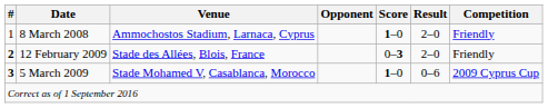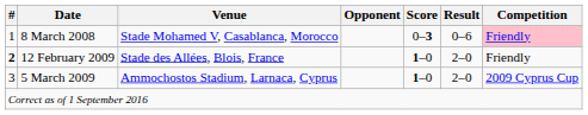 <table class="wikitable">
 <tr>
 <th>#</th>
 <th>Date</th>
 <th>Venue</th>
 <th>Opponent</th>
 <th>Score</th>
 <th>Result</th>
 <th>Competition</th>
 </tr>
 <tr>
 <td align="center">1</td>
 <td>8 March 2008</td>
-<td><a href='#'>Ammochostos Stadium</a>, <a href='#'>Larnaca</a>, <a href='#'>Cyprus</a></td>
+<td><a href='#'>Stade Mohamed V</a>, <a href='#'>Casablanca</a>, <a href='#'>Morocco</a></td>
 <td></td>
-<td align="center"><strong>1</strong>–0</td>
-<td align="center">2–0</td>
-<td><a href='#'>Friendly</a></td>
+<td align="center">0–<strong>3</strong></td>
+<td align="center">0–6</td>
+<td style="background: pink;"><a href='#'>Friendly</a></td>
 </tr>
 <tr>
 <td align="center"><strong>2</strong></td>
 <td>12 February 2009</td>
 <td><a href='#'>Stade des Allées</a>, <a href='#'>Blois</a>, <a href='#'>France</a></td>
 <td></td>
-<td align="center">0–<strong>3</strong></td>
+<td align="center"><strong>1</strong>–0</td>
 <td align="center">2–0</td>
 <td>Friendly</td>
 </tr>
 <tr>
-<td align="center"><strong>3</strong></td>
+<td align="center">3</td>
 <td>5 March 2009</td>
-<td><a href='#'>Stade Mohamed V</a>, <a href='#'>Casablanca</a>, <a href='#'>Morocco</a></td>
+<td><a href='#'>Ammochostos Stadium</a>, <a href='#'>Larnaca</a>, <a href='#'>Cyprus</a></td>
 <td></td>
 <td align="center"><strong>1</strong>–0</td>
-<td align="center">0–6</td>
+<td align="center">2–0</td>
 <td><a href='#'>2009 Cyprus Cup</a></td>
 </tr>
 <tr>
 <td colspan="12"><small><em>Correct as of 1 September 2016</em></small></td>
 </tr>
 </table>
